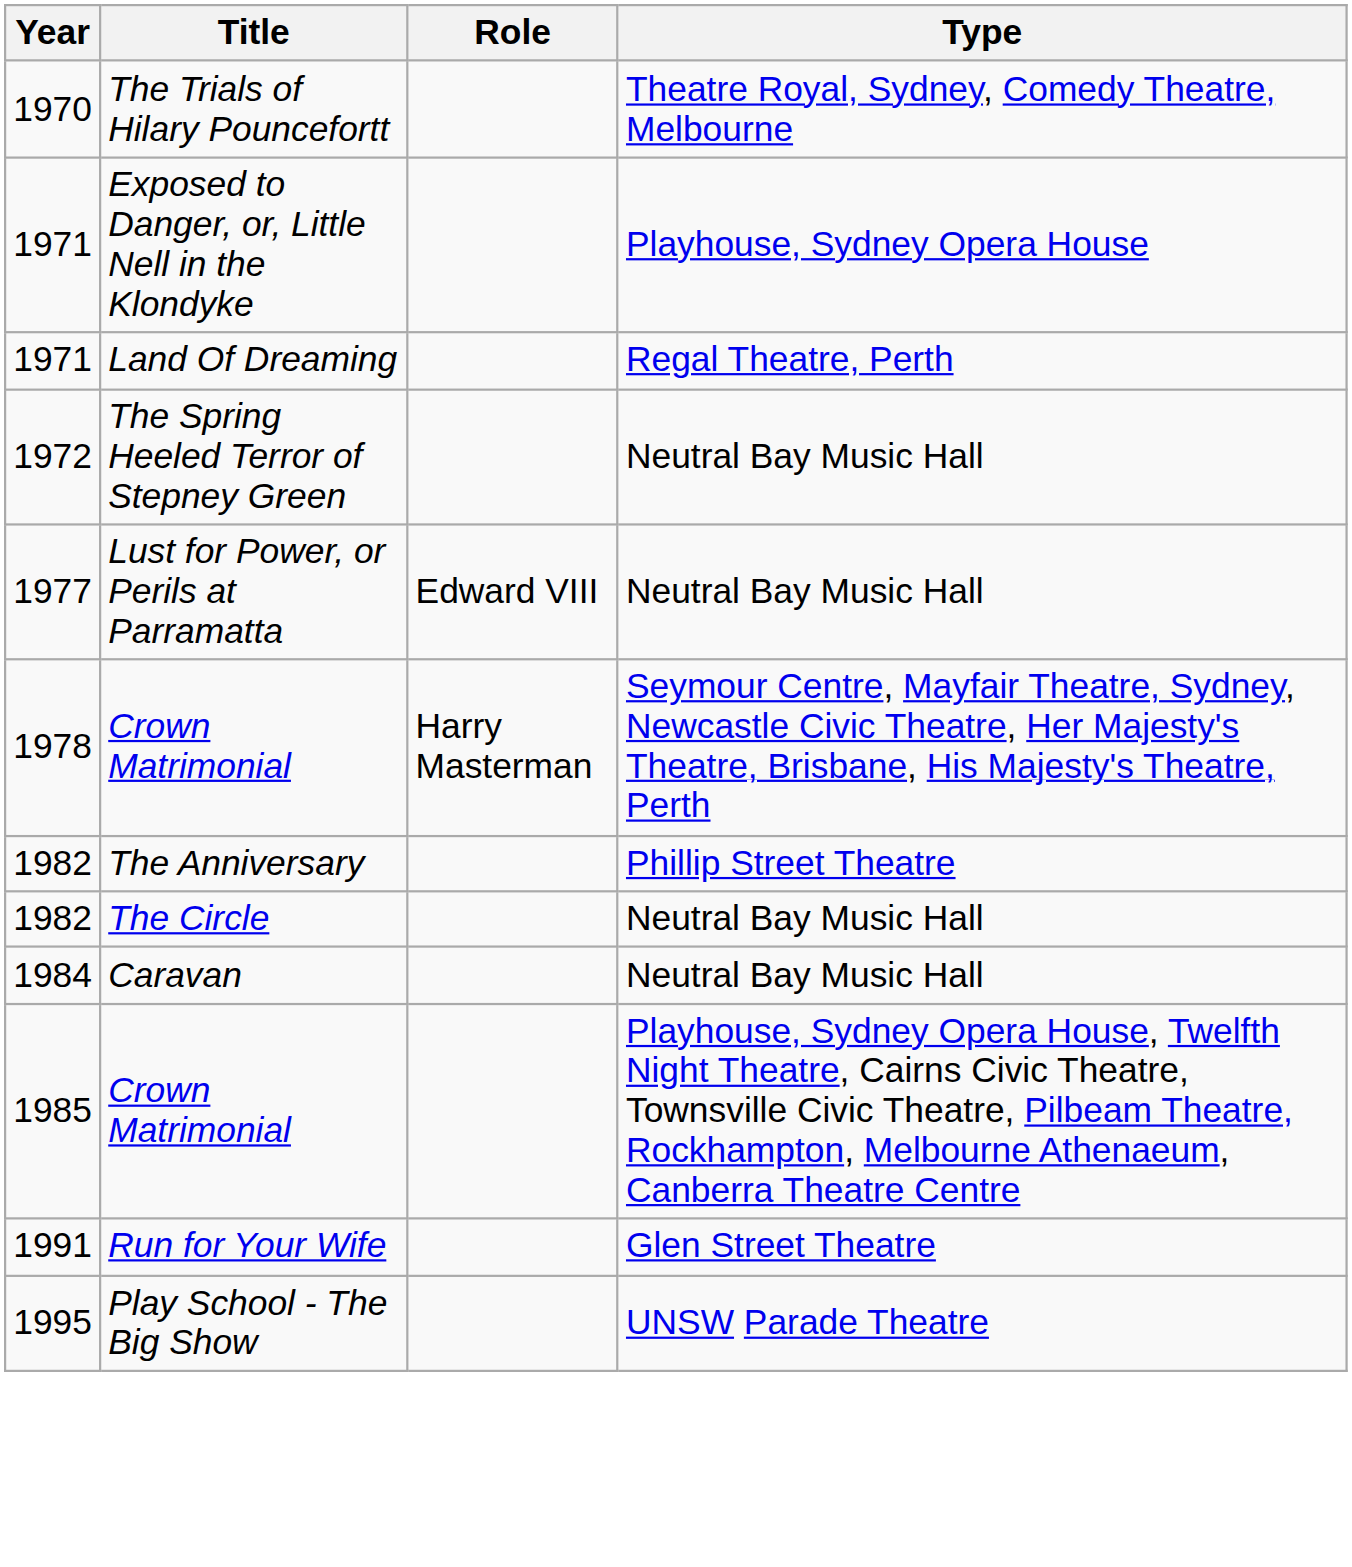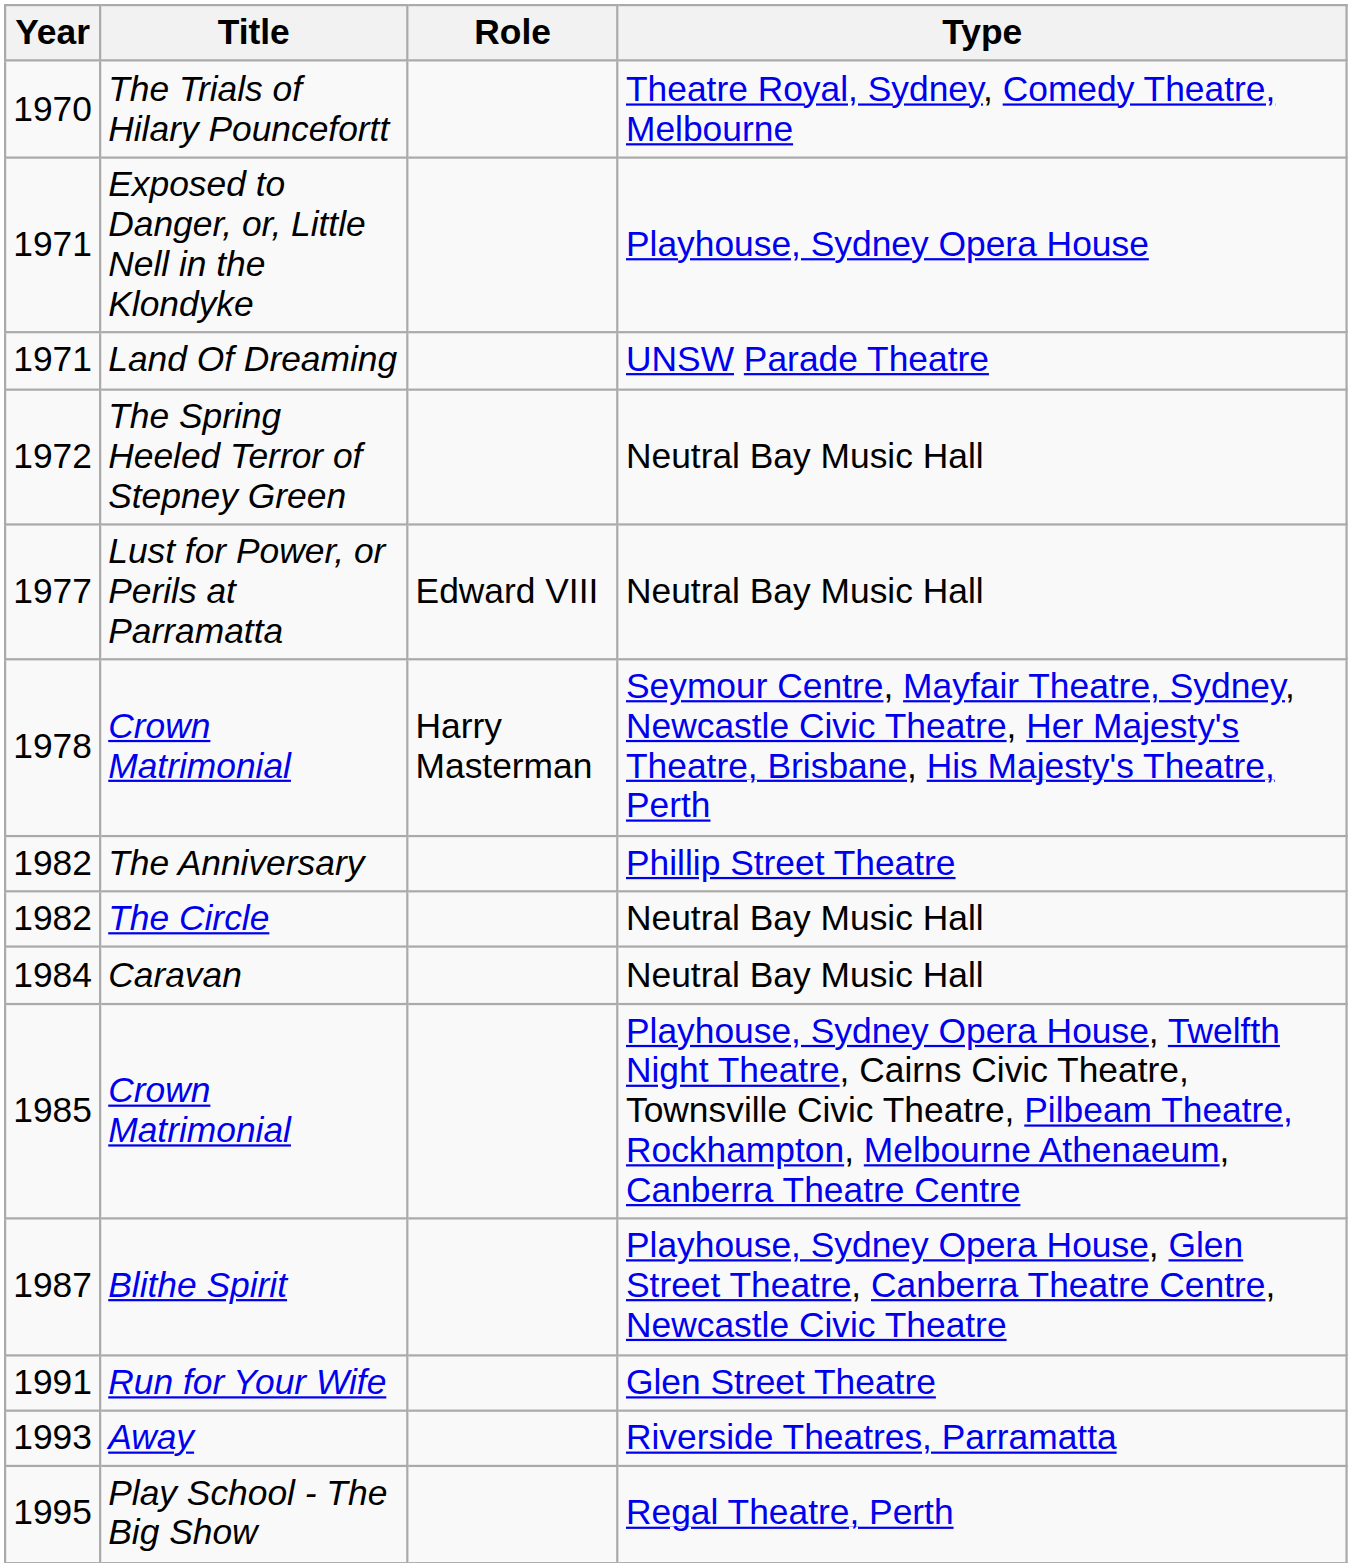 <table class="wikitable">
 <tr>
 <th>Year</th>
 <th>Title</th>
 <th>Role</th>
 <th>Type</th>
 </tr>
 <tr>
 <td>1970</td>
 <td><em>The Trials of Hilary Pouncefortt</em></td>
 <td></td>
 <td><a href='#'>Theatre Royal, Sydney</a>, <a href='#'>Comedy Theatre, Melbourne</a></td>
 </tr>
 <tr>
 <td>1971</td>
 <td><em>Exposed to Danger, or, Little Nell in the Klondyke</em></td>
 <td></td>
 <td><a href='#'>Playhouse, Sydney Opera House</a></td>
 </tr>
 <tr>
 <td>1971</td>
 <td><em>Land Of Dreaming</em></td>
 <td></td>
-<td><a href='#'>Regal Theatre, Perth</a></td>
+<td><a href='#'>UNSW</a> <a href='#'>Parade Theatre</a></td>
 </tr>
 <tr>
 <td>1972</td>
 <td><em>The Spring Heeled Terror of Stepney Green</em></td>
 <td></td>
 <td>Neutral Bay Music Hall</td>
 </tr>
 <tr>
 <td>1977</td>
 <td><em>Lust for Power, or Perils at Parramatta</em></td>
 <td>Edward VIII</td>
 <td>Neutral Bay Music Hall</td>
 </tr>
 <tr>
 <td>1978</td>
 <td><em><a href='#'>Crown Matrimonial</a></em></td>
 <td>Harry Masterman</td>
 <td><a href='#'>Seymour Centre</a>, <a href='#'>Mayfair Theatre, Sydney</a>, <a href='#'>Newcastle Civic Theatre</a>, <a href='#'>Her Majesty's Theatre, Brisbane</a>, <a href='#'>His Majesty's Theatre, Perth</a></td>
 </tr>
 <tr>
 <td>1982</td>
 <td><em>The Anniversary</em></td>
 <td></td>
 <td><a href='#'>Phillip Street Theatre</a></td>
 </tr>
 <tr>
 <td>1982</td>
 <td><em><a href='#'>The Circle</a></em></td>
 <td></td>
 <td>Neutral Bay Music Hall</td>
 </tr>
 <tr>
 <td>1984</td>
 <td><em>Caravan</em></td>
 <td></td>
 <td>Neutral Bay Music Hall</td>
 </tr>
 <tr>
 <td>1985</td>
 <td><em><a href='#'>Crown Matrimonial</a></em></td>
 <td></td>
 <td><a href='#'>Playhouse, Sydney Opera House</a>, <a href='#'>Twelfth Night Theatre</a>, Cairns Civic Theatre, Townsville Civic Theatre, <a href='#'>Pilbeam Theatre, Rockhampton</a>, <a href='#'>Melbourne Athenaeum</a>, <a href='#'>Canberra Theatre Centre</a></td>
 </tr>
 <tr>
+<td>1987</td>
+<td><em><a href='#'>Blithe Spirit</a></em></td>
+<td></td>
+<td><a href='#'>Playhouse, Sydney Opera House</a>, <a href='#'>Glen Street Theatre</a>, <a href='#'>Canberra Theatre Centre</a>, <a href='#'>Newcastle Civic Theatre</a></td>
+</tr>
+<tr>
 <td>1991</td>
 <td><em><a href='#'>Run for Your Wife</a></em></td>
 <td></td>
 <td><a href='#'>Glen Street Theatre</a></td>
 </tr>
 <tr>
+<td>1993</td>
+<td><em><a href='#'>Away</a></em></td>
+<td></td>
+<td><a href='#'>Riverside Theatres, Parramatta</a></td>
+</tr>
+<tr>
 <td>1995</td>
 <td><em>Play School - The Big Show</em></td>
 <td></td>
-<td><a href='#'>UNSW</a> <a href='#'>Parade Theatre</a></td>
+<td><a href='#'>Regal Theatre, Perth</a></td>
 </tr>
 </table>
